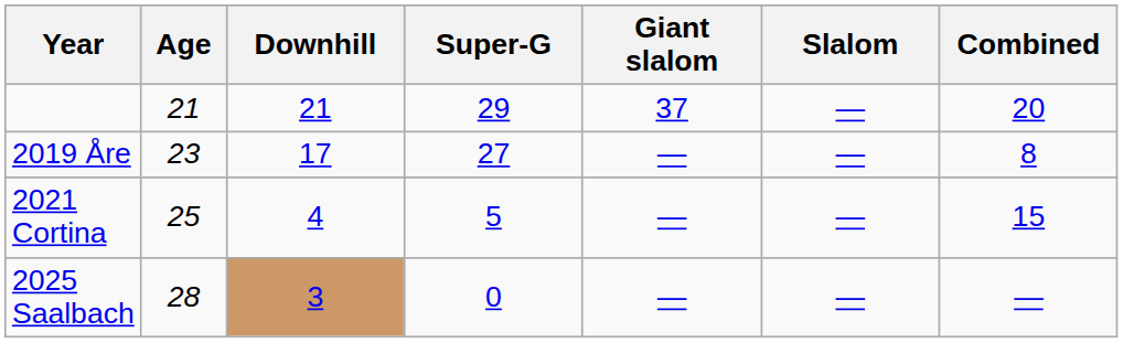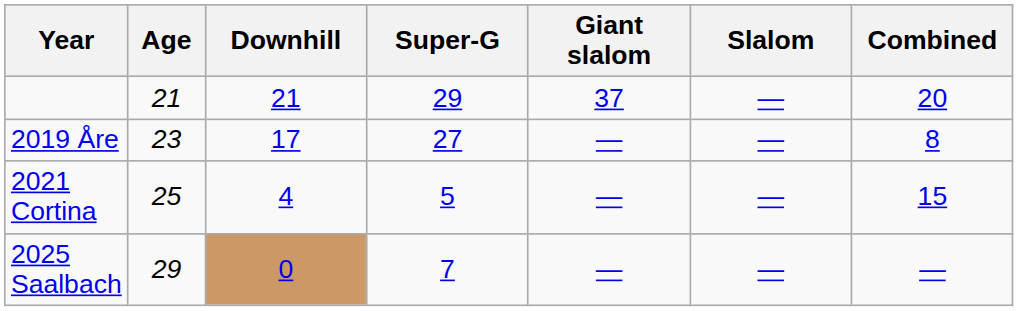 <table class=wikitable style="text-align:center">
 <tr>
 <th style="width:10px;">Year</th>
 <th> Age </th>
 <th style="width:90px;">Downhill</th>
 <th style="width:90px;">Super-G</th>
 <th style="width:90px;">Giant slalom</th>
 <th style="width:90px;">Slalom</th>
 <th style="width:90px;">Combined</th>
 </tr>
 <tr>
 <td align=left></td>
 <td><em>21</em></td>
 <td><a href='#'>21</a></td>
 <td><a href='#'>29</a></td>
 <td><a href='#'>37</a></td>
 <td><a href='#'>—</a></td>
 <td><a href='#'>20</a></td>
 </tr>
 <tr>
 <td align=left> <a href='#'>2019 Åre</a></td>
 <td><em>23</em></td>
 <td><a href='#'>17</a></td>
 <td><a href='#'>27</a></td>
 <td><a href='#'>—</a></td>
 <td><a href='#'>—</a></td>
 <td><a href='#'>8</a></td>
 </tr>
 <tr>
 <td align=left> <a href='#'>2021 Cortina</a></td>
 <td><em>25</em></td>
 <td><a href='#'>4</a></td>
 <td><a href='#'>5</a></td>
 <td><a href='#'>—</a></td>
 <td><a href='#'>—</a></td>
 <td><a href='#'>15</a></td>
 </tr>
 <tr>
 <td align=left> <a href='#'>2025 Saalbach</a></td>
-<td><em>28</em></td>
-<td bgcolor="cc9966"><a href='#'>3</a></td>
-<td><a href='#'>0</a></td>
+<td><em>29</em></td>
+<td bgcolor="cc9966"><a href='#'>0</a></td>
+<td><a href='#'>7</a></td>
 <td><a href='#'>—</a></td>
 <td><a href='#'>—</a></td>
 <td><a href='#'>—</a></td>
 </tr>
 </table>
